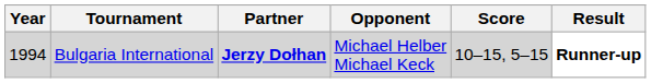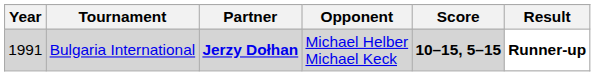 <table class="sortable wikitable" style="font-size: 90%;">
 <tr>
 <th>Year</th>
 <th>Tournament</th>
 <th>Partner</th>
 <th>Opponent</th>
 <th>Score</th>
 <th>Result</th>
 </tr>
 <tr style="background:#D5D5D5">
-<td align="center">1994</td>
+<td align="center">1991</td>
 <td align="left"><a href='#'>Bulgaria International</a></td>
 <td align="left"><strong> <a href='#'>Jerzy Dołhan</a></strong></td>
 <td align="left"> <a href='#'>Michael Helber</a><br> <a href='#'>Michael Keck</a></td>
-<td align="left">10–15, 5–15</td>
+<td align="left"><strong>10–15, 5–15</strong></td>
 <td style="text-align:left; background:white"><strong> Runner-up</strong></td>
 </tr>
 </table>
